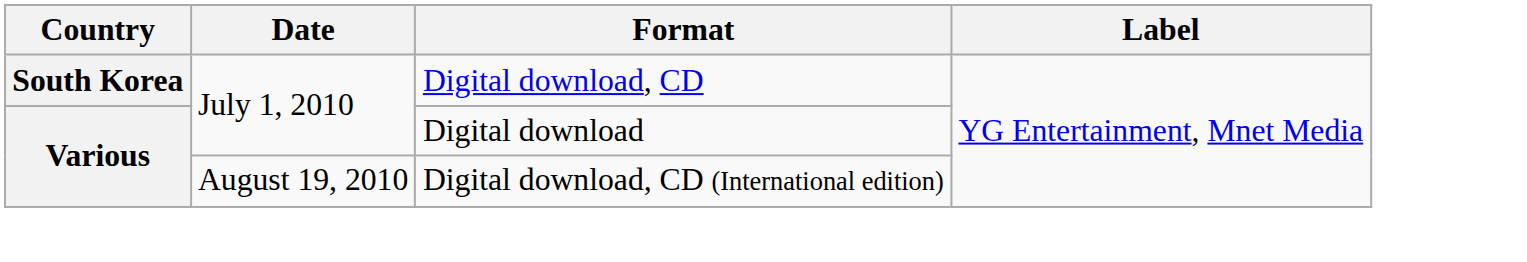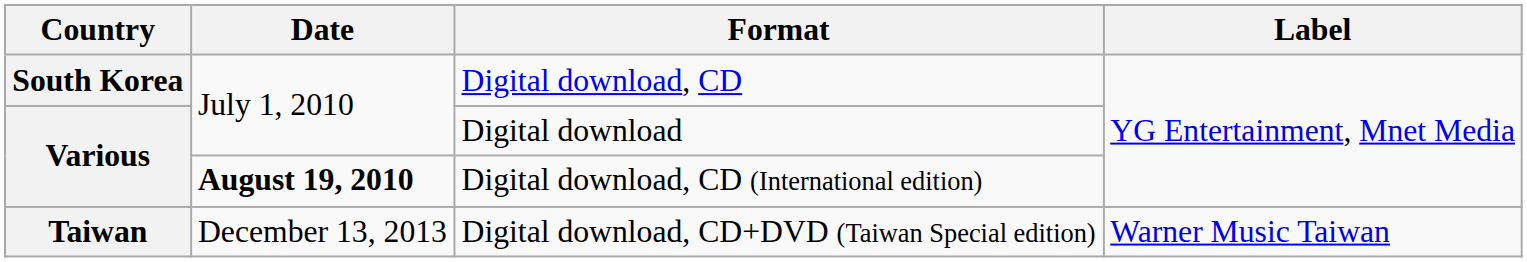 <table class="wikitable plainrowheaders">
 <tr>
 <th scope="col">Country</th>
 <th>Date</th>
 <th>Format</th>
 <th>Label</th>
 </tr>
 <tr>
 <th scope="row">South Korea</th>
 <td rowspan="2">July 1, 2010</td>
 <td><a href='#'>Digital download</a>, <a href='#'>CD</a></td>
 <td rowspan="3"><a href='#'>YG Entertainment</a>, <a href='#'>Mnet Media</a></td>
 </tr>
 <tr>
 <th scope="row" rowspan="2">Various</th>
 <td>Digital download</td>
 </tr>
 <tr>
-<td>August 19, 2010</td>
+<td><strong>August 19, 2010</strong></td>
 <td>Digital download, CD <small>(International edition)</small></td>
 </tr>
+<tr>
+<th scope="row">Taiwan</th>
+<td>December 13, 2013</td>
+<td>Digital download, CD+DVD <small>(Taiwan Special edition)</small></td>
+<td><a href='#'>Warner Music Taiwan</a></td>
+</tr>
 </table>
